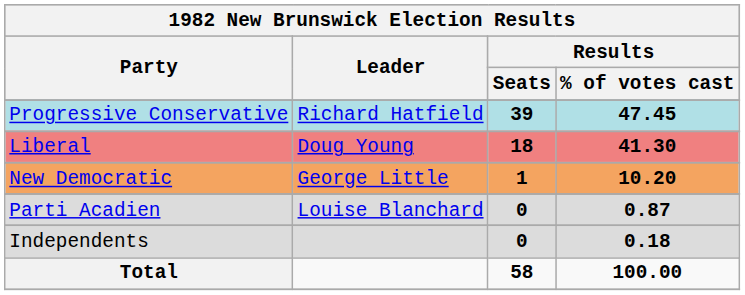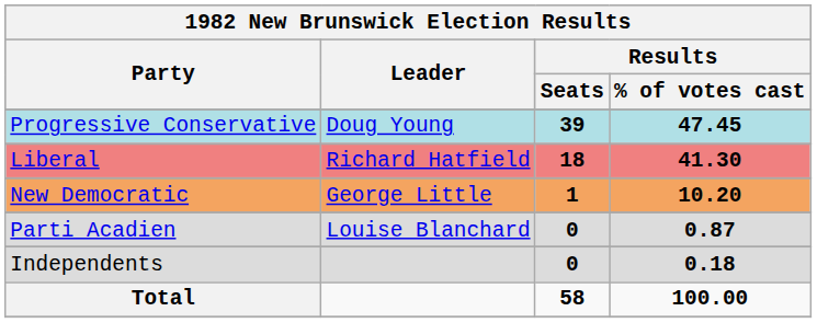 <table class="wikitable">
 <tr bgcolor="darkgray" align=center>
 <th colspan="5">1982 New Brunswick Election Results</th>
 </tr>
 <tr bgcolor="darkgray" align=center>
 <th rowspan="2">Party</th>
 <th rowspan="2">Leader</th>
 <th colspan="2">Results</th>
 </tr>
 <tr bgcolor="darkgray" align=center>
 <th>Seats</th>
 <th>% of votes cast</th>
 </tr>
 <tr>
 </tr>
 <tr bgcolor="powderblue">
 <td><a href='#'>Progressive Conservative</a></td>
-<td><a href='#'>Richard Hatfield</a></td>
+<td><a href='#'>Doug Young</a></td>
 <td align=center><strong>39</strong></td>
 <td align=center><strong>47.45</strong></td>
 </tr>
 <tr>
 </tr>
 <tr bgcolor="lightcoral">
 <td><a href='#'>Liberal</a></td>
-<td><a href='#'>Doug Young</a></td>
+<td><a href='#'>Richard Hatfield</a></td>
 <td align=center><strong>18</strong></td>
 <td align=center><strong>41.30</strong></td>
 </tr>
 <tr>
 </tr>
 <tr bgcolor="sandybrown">
 <td><a href='#'>New Democratic</a></td>
 <td><a href='#'>George Little</a></td>
 <td align=center><strong>1</strong></td>
 <td align=center><strong>10.20</strong></td>
 </tr>
 <tr>
 </tr>
 <tr bgcolor="gainsboro">
 <td><a href='#'>Parti Acadien</a></td>
 <td><a href='#'>Louise Blanchard</a></td>
 <td align=center><strong>0</strong></td>
 <td align=center><strong>0.87</strong></td>
 </tr>
 <tr>
 </tr>
 <tr bgcolor="gainsboro">
 <td>Independents</td>
 <td> </td>
 <td align=center><strong>0</strong></td>
 <td align=center><strong>0.18</strong></td>
 </tr>
 <tr>
 <th>Total</th>
 <td> </td>
 <td align=center><strong>58</strong></td>
 <td align=center><strong>100.00</strong></td>
 </tr>
 <tr>
 </tr>
 </table>
